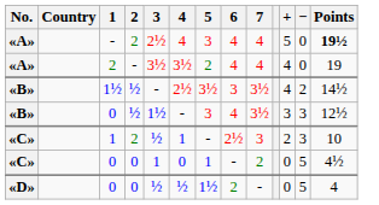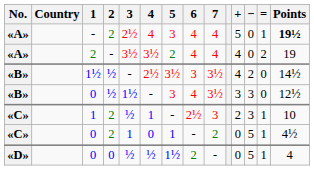 <table class="wikitable" style="text-align:center">
 <tr>
 <th>No.</th>
 <th>Country</th>
 <th>1</th>
 <th>2</th>
 <th>3</th>
 <th>4</th>
 <th>5</th>
 <th>6</th>
 <th>7</th>
 <th></th>
 <th>+</th>
 <th>−</th>
+<th>=</th>
 <th>Points</th>
 </tr>
 <tr>
 <th>«A»</th>
 <td style="text-align: left"></td>
 <td>-</td>
 <td style="color:green;">2</td>
 <td style="color:red;">2½</td>
 <td style="color:red;">4</td>
 <td style="color:red;">3</td>
 <td style="color:red;">4</td>
 <td style="color:red;">4</td>
 <th></th>
 <td>5</td>
 <td>0</td>
+<td>1</td>
 <td><strong>19½ </strong></td>
 </tr>
 <tr>
 <th>«A»</th>
 <td style="text-align: left"></td>
 <td style="color:green;">2</td>
 <td>-</td>
 <td style="color:red;">3½</td>
 <td style="color:red;">3½</td>
 <td style="color:green;">2</td>
 <td style="color:red;">4</td>
 <td style="color:red;">4</td>
 <th></th>
 <td>4</td>
 <td>0</td>
+<td>2</td>
 <td>19</td>
 </tr>
 <tr style="border-top:2px solid grey;">
 <th>«B»</th>
 <td style="text-align: left"></td>
 <td style="color:blue;">1½</td>
 <td style="color:blue;">½</td>
 <td>-</td>
 <td style="color:red;">2½</td>
 <td style="color:red;">3½</td>
 <td style="color:red;">3</td>
 <td style="color:red;">3½</td>
 <th></th>
 <td>4</td>
 <td>2</td>
+<td>0</td>
 <td>14½</td>
 </tr>
 <tr>
 <th>«B»</th>
 <td style="text-align: left"></td>
 <td style="color:blue;">0</td>
 <td style="color:blue;">½</td>
 <td style="color:blue;">1½</td>
 <td>-</td>
 <td style="color:red;">3</td>
 <td style="color:red;">4</td>
 <td style="color:red;">3½</td>
 <th></th>
 <td>3</td>
 <td>3</td>
+<td>0</td>
 <td>12½</td>
 </tr>
 <tr style="border-top:2px solid grey;">
 <th>«C»</th>
 <td style="text-align: left"></td>
 <td style="color:blue;">1</td>
 <td style="color:green;">2</td>
 <td style="color:blue;">½</td>
 <td style="color:blue;">1</td>
 <td>-</td>
 <td style="color:red;">2½</td>
 <td style="color:red;">3</td>
 <th></th>
 <td>2</td>
 <td>3</td>
+<td>1</td>
 <td>10</td>
 </tr>
 <tr>
 <th>«C»</th>
 <td style="text-align: left"></td>
 <td style="color:blue;">0</td>
-<td style="color:blue;">0</td>
+<td style="color:green;">2</td>
 <td style="color:blue;">1</td>
 <td style="color:blue;">0</td>
 <td style="color:blue;">1</td>
 <td>-</td>
 <td style="color:green;">2</td>
 <th></th>
 <td>0</td>
 <td>5</td>
+<td>1</td>
 <td>4½</td>
 </tr>
 <tr style="border-top:2px solid grey;">
 <th>«D»</th>
 <td style="text-align: left"></td>
 <td style="color:blue;">0</td>
 <td style="color:blue;">0</td>
 <td style="color:blue;">½</td>
 <td style="color:blue;">½</td>
 <td style="color:blue;">1½</td>
 <td style="color:green;">2</td>
 <td>-</td>
 <th></th>
 <td>0</td>
 <td>5</td>
+<td>1</td>
 <td>4</td>
 </tr>
 </table>
